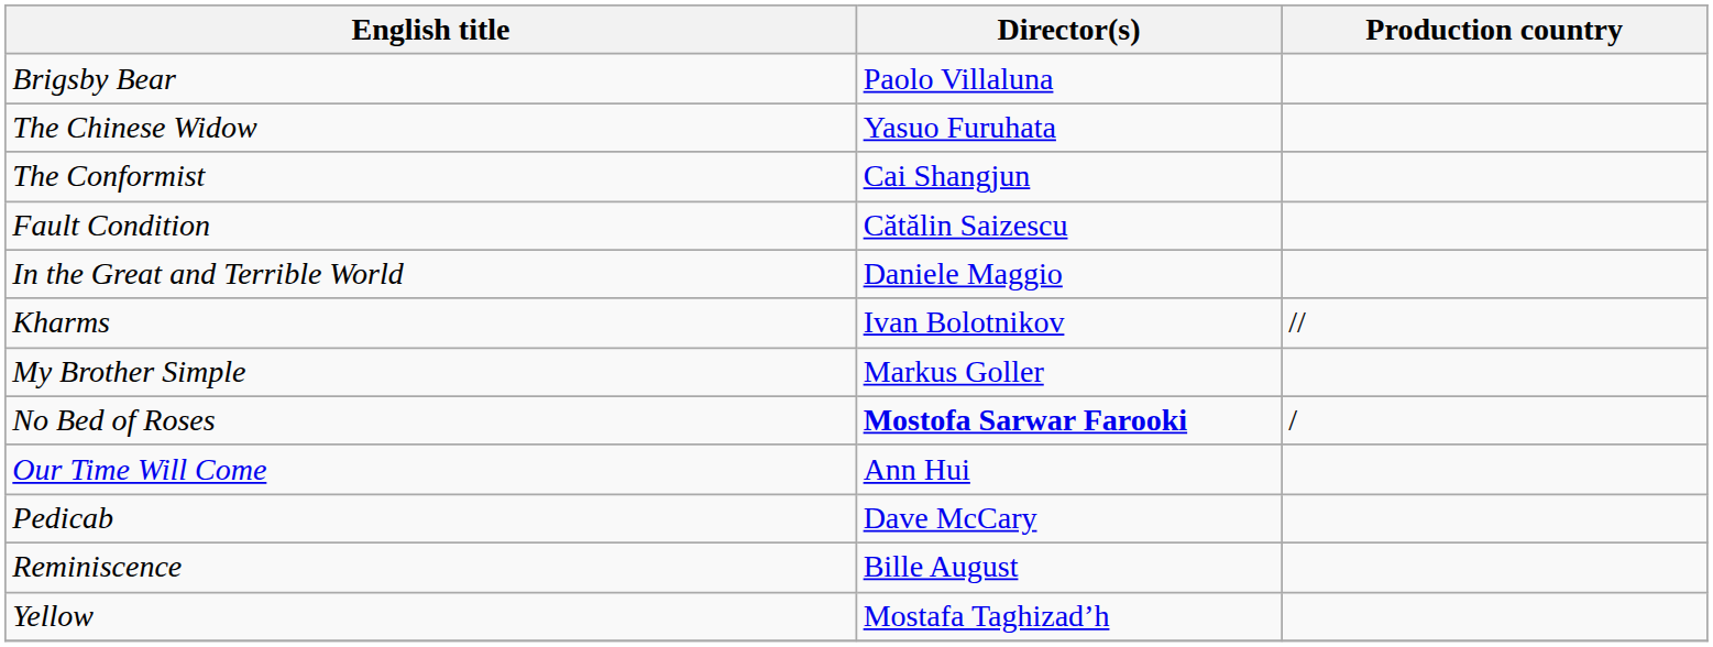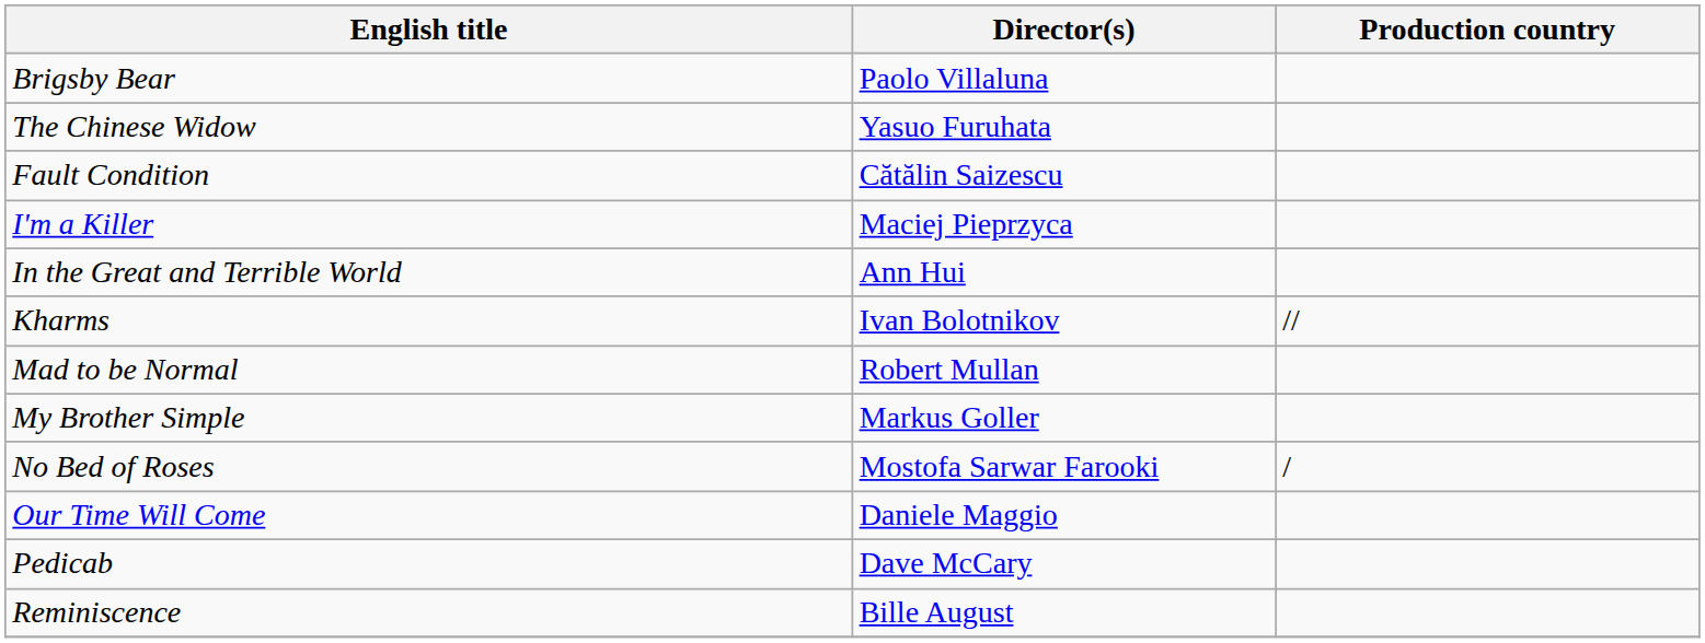 <table class="sortable wikitable" width="70%" cellpadding="5">
 <tr>
 <th width="30%">English title</th>
 <th width="15%">Director(s)</th>
 <th width="15%">Production country</th>
 </tr>
 <tr>
 <td><em>Brigsby Bear</em></td>
 <td><a href='#'>Paolo Villaluna</a></td>
 <td></td>
 </tr>
 <tr>
 <td><em>The Chinese Widow</em></td>
 <td><a href='#'>Yasuo Furuhata</a></td>
 <td></td>
 </tr>
 <tr>
-<td><em>The Conformist</em></td>
-<td><a href='#'>Cai Shangjun</a></td>
-<td></td>
-</tr>
-<tr>
 <td><em>Fault Condition</em></td>
 <td><a href='#'>Cătălin Saizescu</a></td>
 <td></td>
 </tr>
 <tr>
+<td><em><a href='#'>I'm a Killer</a></em></td>
+<td><a href='#'>Maciej Pieprzyca</a></td>
+<td></td>
+</tr>
+<tr>
 <td><em>In the Great and Terrible World</em></td>
-<td><a href='#'>Daniele Maggio</a></td>
+<td><a href='#'>Ann Hui</a></td>
 <td></td>
 </tr>
 <tr>
 <td><em>Kharms</em></td>
 <td><a href='#'>Ivan Bolotnikov</a></td>
 <td>//</td>
 </tr>
 <tr>
+<td><em>Mad to be Normal</em></td>
+<td><a href='#'>Robert Mullan</a></td>
+<td></td>
+</tr>
+<tr>
 <td><em>My Brother Simple</em></td>
 <td><a href='#'>Markus Goller</a></td>
 <td></td>
 </tr>
 <tr>
 <td><em>No Bed of Roses</em></td>
-<td><strong><a href='#'>Mostofa Sarwar Farooki</a></strong></td>
+<td><a href='#'>Mostofa Sarwar Farooki</a></td>
 <td>/</td>
 </tr>
 <tr>
 <td><em><a href='#'>Our Time Will Come</a></em></td>
-<td><a href='#'>Ann Hui</a></td>
+<td><a href='#'>Daniele Maggio</a></td>
 <td></td>
 </tr>
 <tr>
 <td><em>Pedicab</em></td>
 <td><a href='#'>Dave McCary</a></td>
 <td></td>
 </tr>
 <tr>
 <td><em>Reminiscence</em></td>
 <td><a href='#'>Bille August</a></td>
 <td></td>
 </tr>
 <tr>
-<td><em>Yellow</em></td>
-<td><a href='#'>Mostafa Taghizad’h</a></td>
-<td></td>
-</tr>
-<tr>
 </tr>
 </table>
